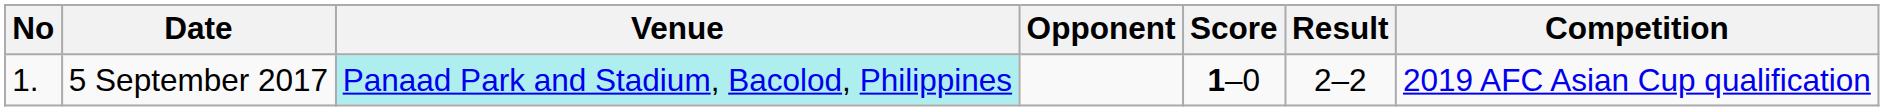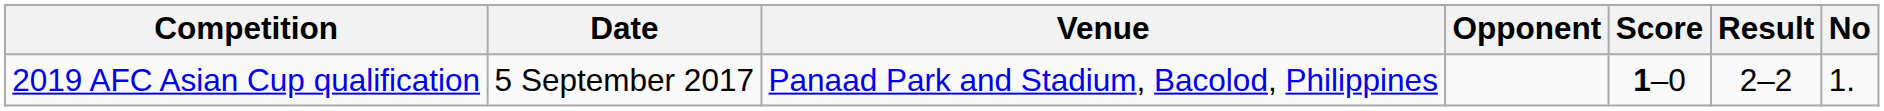 <table class="wikitable" style="font-size:100%;">
 <tr>
-<th>No</th>
+<th>Competition</th>
 <th>Date</th>
 <th>Venue</th>
 <th>Opponent</th>
 <th>Score</th>
 <th>Result</th>
-<th>Competition</th>
+<th>No</th>
 </tr>
 <tr>
-<td>1.</td>
+<td><a href='#'>2019 AFC Asian Cup qualification</a></td>
 <td>5 September 2017</td>
-<td style="background: paleturquoise;"><a href='#'>Panaad Park and Stadium</a>, <a href='#'>Bacolod</a>, <a href='#'>Philippines</a></td>
+<td><a href='#'>Panaad Park and Stadium</a>, <a href='#'>Bacolod</a>, <a href='#'>Philippines</a></td>
 <td></td>
 <td align=center><strong>1</strong>–0</td>
 <td align=center>2–2</td>
-<td><a href='#'>2019 AFC Asian Cup qualification</a></td>
+<td>1.</td>
 </tr>
 </table>
